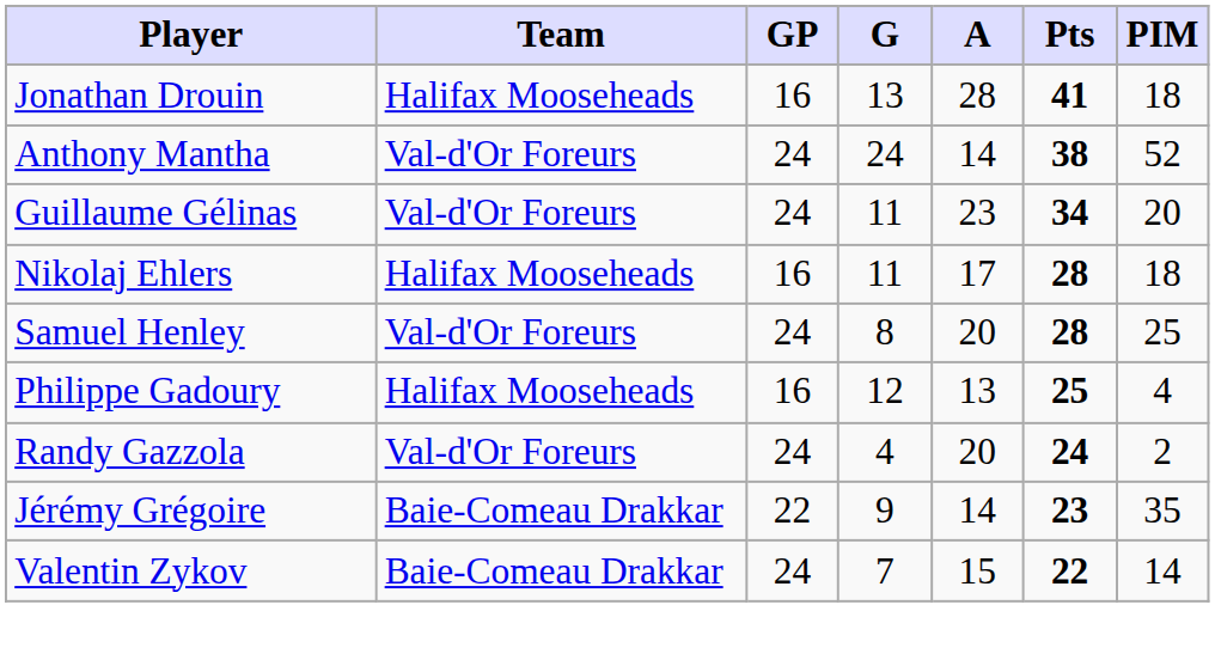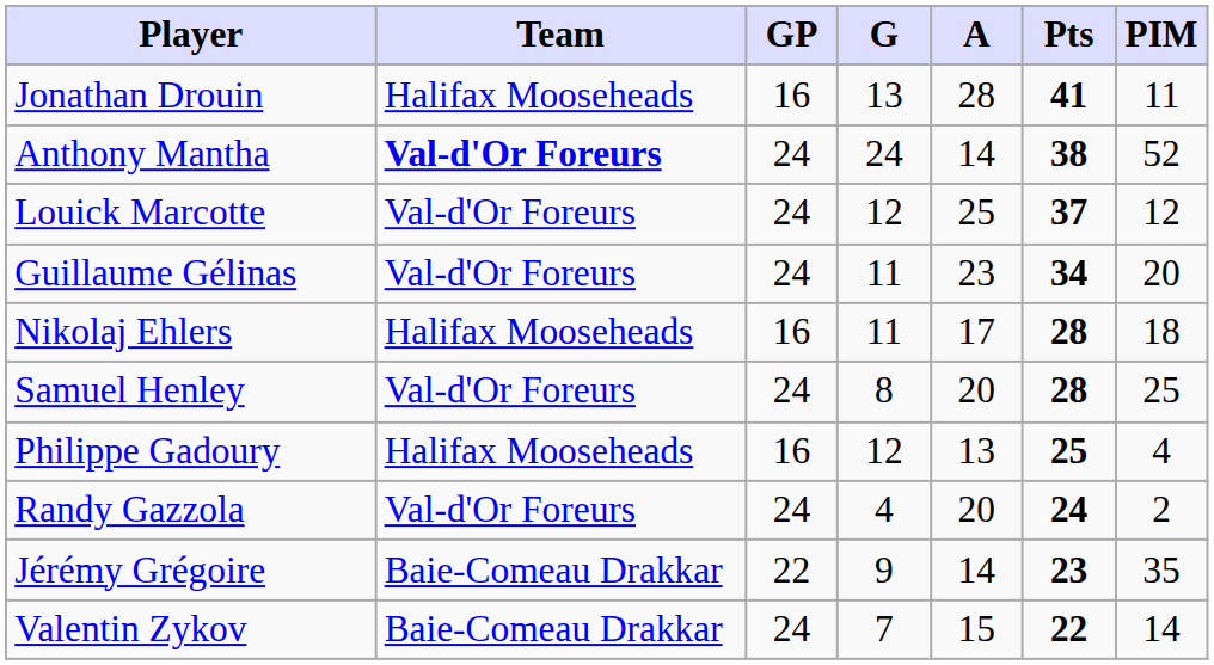 <table class="wikitable" style="text-align:center">
 <tr>
 <th style="background:#ddf; width:30%;">Player</th>
 <th style="background:#ddf; width:30%;">Team</th>
 <th style="background:#ddf; width:7.5%;">GP</th>
 <th style="background:#ddf; width:7.5%;">G</th>
 <th style="background:#ddf; width:7.5%;">A</th>
 <th style="background:#ddf; width:7.5%;">Pts</th>
 <th style="background:#ddf; width:7.5%;">PIM</th>
 </tr>
 <tr>
 <td align=left><a href='#'>Jonathan Drouin</a></td>
 <td align=left><a href='#'>Halifax Mooseheads</a></td>
 <td>16</td>
 <td>13</td>
 <td>28</td>
 <td><strong>41</strong></td>
-<td>18</td>
+<td>11</td>
 </tr>
 <tr>
 <td align=left><a href='#'>Anthony Mantha</a></td>
-<td align=left><a href='#'>Val-d'Or Foreurs</a></td>
+<td align=left><strong><a href='#'>Val-d'Or Foreurs</a></strong></td>
 <td>24</td>
 <td>24</td>
 <td>14</td>
 <td><strong>38</strong></td>
 <td>52</td>
+</tr>
+<tr>
+<td align=left><a href='#'>Louick Marcotte</a></td>
+<td align=left><a href='#'>Val-d'Or Foreurs</a></td>
+<td>24</td>
+<td>12</td>
+<td>25</td>
+<td><strong>37</strong></td>
+<td>12</td>
 </tr>
 <tr>
 <td align=left><a href='#'>Guillaume Gélinas</a></td>
 <td align=left><a href='#'>Val-d'Or Foreurs</a></td>
 <td>24</td>
 <td>11</td>
 <td>23</td>
 <td><strong>34</strong></td>
 <td>20</td>
 </tr>
 <tr>
 <td align=left><a href='#'>Nikolaj Ehlers</a></td>
 <td align=left><a href='#'>Halifax Mooseheads</a></td>
 <td>16</td>
 <td>11</td>
 <td>17</td>
 <td><strong>28</strong></td>
 <td>18</td>
 </tr>
 <tr>
 <td align=left><a href='#'>Samuel Henley</a></td>
 <td align=left><a href='#'>Val-d'Or Foreurs</a></td>
 <td>24</td>
 <td>8</td>
 <td>20</td>
 <td><strong>28</strong></td>
 <td>25</td>
 </tr>
 <tr>
 <td align=left><a href='#'>Philippe Gadoury</a></td>
 <td align=left><a href='#'>Halifax Mooseheads</a></td>
 <td>16</td>
 <td>12</td>
 <td>13</td>
 <td><strong>25</strong></td>
 <td>4</td>
 </tr>
 <tr>
 <td align=left><a href='#'>Randy Gazzola</a></td>
 <td align=left><a href='#'>Val-d'Or Foreurs</a></td>
 <td>24</td>
 <td>4</td>
 <td>20</td>
 <td><strong>24</strong></td>
 <td>2</td>
 </tr>
 <tr>
 <td align=left><a href='#'>Jérémy Grégoire</a></td>
 <td align=left><a href='#'>Baie-Comeau Drakkar</a></td>
 <td>22</td>
 <td>9</td>
 <td>14</td>
 <td><strong>23</strong></td>
 <td>35</td>
 </tr>
 <tr>
 <td align=left><a href='#'>Valentin Zykov</a></td>
 <td align=left><a href='#'>Baie-Comeau Drakkar</a></td>
 <td>24</td>
 <td>7</td>
 <td>15</td>
 <td><strong>22</strong></td>
 <td>14</td>
 </tr>
 </table>
